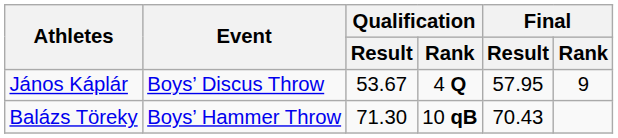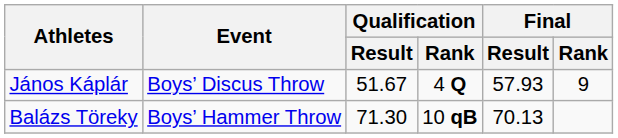 <table class="wikitable" border="1" style="font-size:90%">
 <tr>
 <th rowspan=2>Athletes</th>
 <th rowspan=2>Event</th>
 <th colspan=2>Qualification</th>
 <th colspan=2>Final</th>
 </tr>
 <tr>
 <th>Result</th>
 <th>Rank</th>
 <th>Result</th>
 <th>Rank</th>
 </tr>
 <tr>
 <td><a href='#'>János Káplár</a></td>
 <td><a href='#'>Boys’ Discus Throw</a></td>
-<td align=center>53.67</td>
+<td align=center>51.67</td>
 <td align=center>4 <strong>Q</strong></td>
-<td align=center>57.95</td>
+<td align=center>57.93</td>
 <td align=center>9</td>
 </tr>
 <tr>
 <td><a href='#'>Balázs Töreky</a></td>
 <td><a href='#'>Boys’ Hammer Throw</a></td>
 <td align=center>71.30</td>
 <td align=center>10 <strong>qB</strong></td>
-<td align=center>70.43</td>
+<td align=center>70.13</td>
 <td align=center></td>
 </tr>
 </table>
